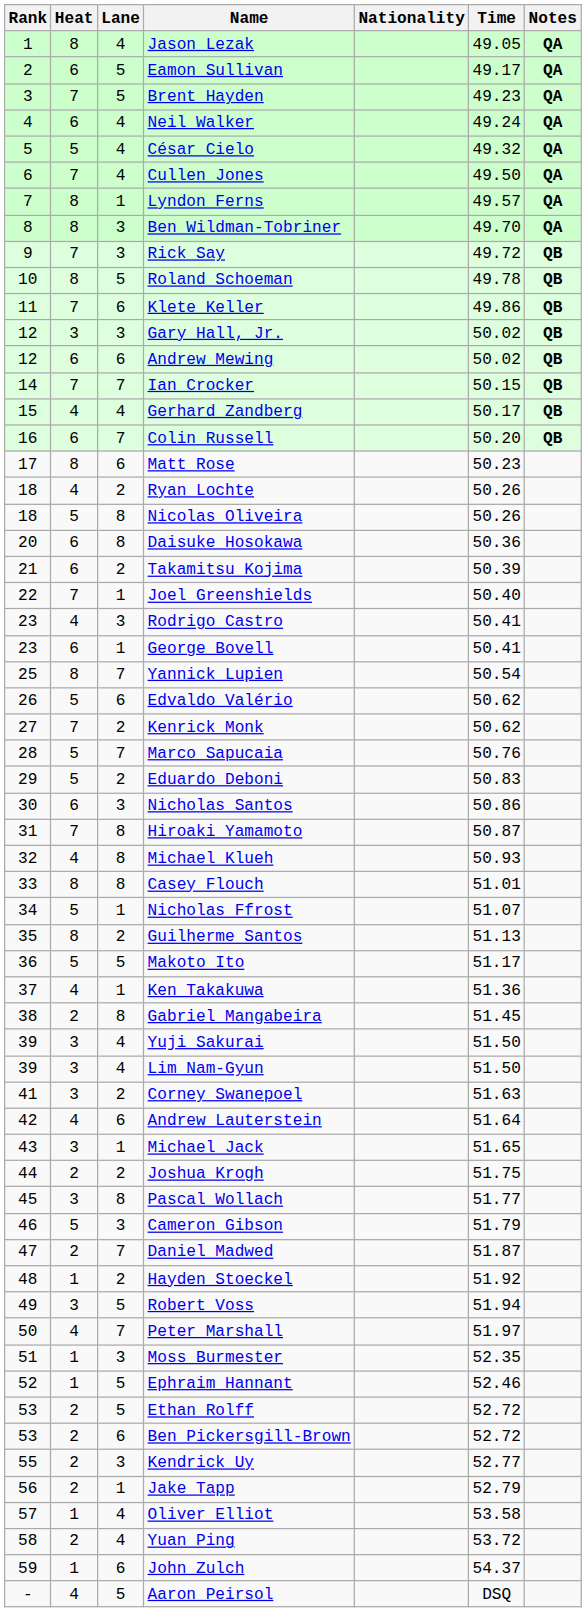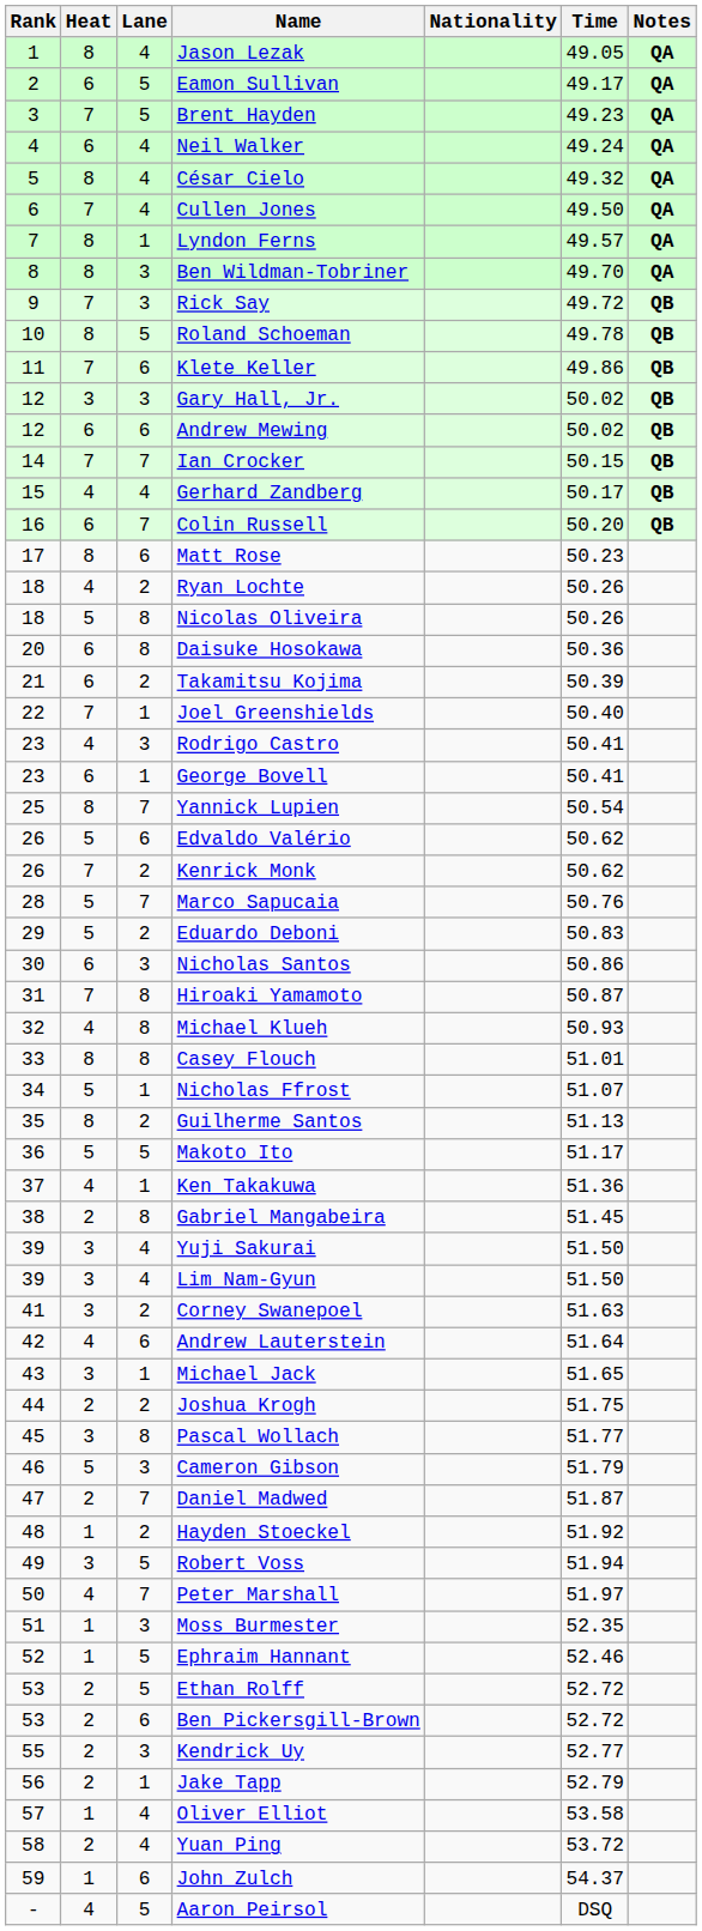 <table class="wikitable sortable" style="text-align:center">
 <tr>
 <th>Rank</th>
 <th>Heat</th>
 <th>Lane</th>
 <th>Name</th>
 <th>Nationality</th>
 <th>Time</th>
 <th>Notes</th>
 </tr>
 <tr bgcolor=ccffcc>
 <td>1</td>
 <td>8</td>
 <td>4</td>
 <td align=left><a href='#'>Jason Lezak</a></td>
 <td align=left></td>
 <td>49.05</td>
 <td><strong>QA</strong></td>
 </tr>
 <tr bgcolor=ccffcc>
 <td>2</td>
 <td>6</td>
 <td>5</td>
 <td align=left><a href='#'>Eamon Sullivan</a></td>
 <td align=left></td>
 <td>49.17</td>
 <td><strong>QA</strong></td>
 </tr>
 <tr bgcolor=ccffcc>
 <td>3</td>
 <td>7</td>
 <td>5</td>
 <td align=left><a href='#'>Brent Hayden</a></td>
 <td align=left></td>
 <td>49.23</td>
 <td><strong>QA</strong></td>
 </tr>
 <tr bgcolor=ccffcc>
 <td>4</td>
 <td>6</td>
 <td>4</td>
 <td align=left><a href='#'>Neil Walker</a></td>
 <td align=left></td>
 <td>49.24</td>
 <td><strong>QA</strong></td>
 </tr>
 <tr bgcolor=ccffcc>
 <td>5</td>
-<td>5</td>
+<td>8</td>
 <td>4</td>
 <td align=left><a href='#'>César Cielo</a></td>
 <td align=left></td>
 <td>49.32</td>
 <td><strong>QA</strong></td>
 </tr>
 <tr bgcolor=ccffcc>
 <td>6</td>
 <td>7</td>
 <td>4</td>
 <td align=left><a href='#'>Cullen Jones</a></td>
 <td align=left></td>
 <td>49.50</td>
 <td><strong>QA</strong></td>
 </tr>
 <tr bgcolor=ccffcc>
 <td>7</td>
 <td>8</td>
 <td>1</td>
 <td align=left><a href='#'>Lyndon Ferns</a></td>
 <td align=left></td>
 <td>49.57</td>
 <td><strong>QA</strong></td>
 </tr>
 <tr bgcolor=ccffcc>
 <td>8</td>
 <td>8</td>
 <td>3</td>
 <td align=left><a href='#'>Ben Wildman-Tobriner</a></td>
 <td align=left></td>
 <td>49.70</td>
 <td><strong>QA</strong></td>
 </tr>
 <tr bgcolor=ddffdd>
 <td>9</td>
 <td>7</td>
 <td>3</td>
 <td align=left><a href='#'>Rick Say</a></td>
 <td align=left></td>
 <td>49.72</td>
 <td><strong>QB</strong></td>
 </tr>
 <tr bgcolor=ddffdd>
 <td>10</td>
 <td>8</td>
 <td>5</td>
 <td align=left><a href='#'>Roland Schoeman</a></td>
 <td align=left></td>
 <td>49.78</td>
 <td><strong>QB</strong></td>
 </tr>
 <tr bgcolor=ddffdd>
 <td>11</td>
 <td>7</td>
 <td>6</td>
 <td align=left><a href='#'>Klete Keller</a></td>
 <td align=left></td>
 <td>49.86</td>
 <td><strong>QB</strong></td>
 </tr>
 <tr bgcolor=ddffdd>
 <td>12</td>
 <td>3</td>
 <td>3</td>
 <td align=left><a href='#'>Gary Hall, Jr.</a></td>
 <td align=left></td>
 <td>50.02</td>
 <td><strong>QB</strong></td>
 </tr>
 <tr bgcolor=ddffdd>
 <td>12</td>
 <td>6</td>
 <td>6</td>
 <td align=left><a href='#'>Andrew Mewing</a></td>
 <td align=left></td>
 <td>50.02</td>
 <td><strong>QB</strong></td>
 </tr>
 <tr bgcolor=ddffdd>
 <td>14</td>
 <td>7</td>
 <td>7</td>
 <td align=left><a href='#'>Ian Crocker</a></td>
 <td align=left></td>
 <td>50.15</td>
 <td><strong>QB</strong></td>
 </tr>
 <tr bgcolor=ddffdd>
 <td>15</td>
 <td>4</td>
 <td>4</td>
 <td align=left><a href='#'>Gerhard Zandberg</a></td>
 <td align=left></td>
 <td>50.17</td>
 <td><strong>QB</strong></td>
 </tr>
 <tr bgcolor=ddffdd>
 <td>16</td>
 <td>6</td>
 <td>7</td>
 <td align=left><a href='#'>Colin Russell</a></td>
 <td align=left></td>
 <td>50.20</td>
 <td><strong>QB</strong></td>
 </tr>
 <tr>
 <td>17</td>
 <td>8</td>
 <td>6</td>
 <td align=left><a href='#'>Matt Rose</a></td>
 <td align=left></td>
 <td>50.23</td>
 <td></td>
 </tr>
 <tr>
 <td>18</td>
 <td>4</td>
 <td>2</td>
 <td align=left><a href='#'>Ryan Lochte</a></td>
 <td align=left></td>
 <td>50.26</td>
 <td></td>
 </tr>
 <tr>
 <td>18</td>
 <td>5</td>
 <td>8</td>
 <td align=left><a href='#'>Nicolas Oliveira</a></td>
 <td align=left></td>
 <td>50.26</td>
 <td></td>
 </tr>
 <tr>
 <td>20</td>
 <td>6</td>
 <td>8</td>
 <td align=left><a href='#'>Daisuke Hosokawa</a></td>
 <td align=left></td>
 <td>50.36</td>
 <td></td>
 </tr>
 <tr>
 <td>21</td>
 <td>6</td>
 <td>2</td>
 <td align=left><a href='#'>Takamitsu Kojima</a></td>
 <td align=left></td>
 <td>50.39</td>
 <td></td>
 </tr>
 <tr>
 <td>22</td>
 <td>7</td>
 <td>1</td>
 <td align=left><a href='#'>Joel Greenshields</a></td>
 <td align=left></td>
 <td>50.40</td>
 <td></td>
 </tr>
 <tr>
 <td>23</td>
 <td>4</td>
 <td>3</td>
 <td align=left><a href='#'>Rodrigo Castro</a></td>
 <td align=left></td>
 <td>50.41</td>
 <td></td>
 </tr>
 <tr>
 <td>23</td>
 <td>6</td>
 <td>1</td>
 <td align=left><a href='#'>George Bovell</a></td>
 <td align=left></td>
 <td>50.41</td>
 <td></td>
 </tr>
 <tr>
 <td>25</td>
 <td>8</td>
 <td>7</td>
 <td align=left><a href='#'>Yannick Lupien</a></td>
 <td align=left></td>
 <td>50.54</td>
 <td></td>
 </tr>
 <tr>
 <td>26</td>
 <td>5</td>
 <td>6</td>
 <td align=left><a href='#'>Edvaldo Valério</a></td>
 <td align=left></td>
 <td>50.62</td>
 <td></td>
 </tr>
 <tr>
-<td>27</td>
+<td>26</td>
 <td>7</td>
 <td>2</td>
 <td align=left><a href='#'>Kenrick Monk</a></td>
 <td align=left></td>
 <td>50.62</td>
 <td></td>
 </tr>
 <tr>
 <td>28</td>
 <td>5</td>
 <td>7</td>
 <td align=left><a href='#'>Marco Sapucaia</a></td>
 <td align=left></td>
 <td>50.76</td>
 <td></td>
 </tr>
 <tr>
 <td>29</td>
 <td>5</td>
 <td>2</td>
 <td align=left><a href='#'>Eduardo Deboni</a></td>
 <td align=left></td>
 <td>50.83</td>
 <td></td>
 </tr>
 <tr>
 <td>30</td>
 <td>6</td>
 <td>3</td>
 <td align=left><a href='#'>Nicholas Santos</a></td>
 <td align=left></td>
 <td>50.86</td>
 <td></td>
 </tr>
 <tr>
 <td>31</td>
 <td>7</td>
 <td>8</td>
 <td align=left><a href='#'>Hiroaki Yamamoto</a></td>
 <td align=left></td>
 <td>50.87</td>
 <td></td>
 </tr>
 <tr>
 <td>32</td>
 <td>4</td>
 <td>8</td>
 <td align=left><a href='#'>Michael Klueh</a></td>
 <td align=left></td>
 <td>50.93</td>
 <td></td>
 </tr>
 <tr>
 <td>33</td>
 <td>8</td>
 <td>8</td>
 <td align=left><a href='#'>Casey Flouch</a></td>
 <td align=left></td>
 <td>51.01</td>
 <td></td>
 </tr>
 <tr>
 <td>34</td>
 <td>5</td>
 <td>1</td>
 <td align=left><a href='#'>Nicholas Ffrost</a></td>
 <td align=left></td>
 <td>51.07</td>
 <td></td>
 </tr>
 <tr>
 <td>35</td>
 <td>8</td>
 <td>2</td>
 <td align=left><a href='#'>Guilherme Santos</a></td>
 <td align=left></td>
 <td>51.13</td>
 <td></td>
 </tr>
 <tr>
 <td>36</td>
 <td>5</td>
 <td>5</td>
 <td align=left><a href='#'>Makoto Ito</a></td>
 <td align=left></td>
 <td>51.17</td>
 <td></td>
 </tr>
 <tr>
 <td>37</td>
 <td>4</td>
 <td>1</td>
 <td align=left><a href='#'>Ken Takakuwa</a></td>
 <td align=left></td>
 <td>51.36</td>
 <td></td>
 </tr>
 <tr>
 <td>38</td>
 <td>2</td>
 <td>8</td>
 <td align=left><a href='#'>Gabriel Mangabeira</a></td>
 <td align=left></td>
 <td>51.45</td>
 <td></td>
 </tr>
 <tr>
 <td>39</td>
 <td>3</td>
 <td>4</td>
 <td align=left><a href='#'>Yuji Sakurai</a></td>
 <td align=left></td>
 <td>51.50</td>
 <td></td>
 </tr>
 <tr>
 <td>39</td>
 <td>3</td>
 <td>4</td>
 <td align=left><a href='#'>Lim Nam-Gyun</a></td>
 <td align=left></td>
 <td>51.50</td>
 <td></td>
 </tr>
 <tr>
 <td>41</td>
 <td>3</td>
 <td>2</td>
 <td align=left><a href='#'>Corney Swanepoel</a></td>
 <td align=left></td>
 <td>51.63</td>
 <td></td>
 </tr>
 <tr>
 <td>42</td>
 <td>4</td>
 <td>6</td>
 <td align=left><a href='#'>Andrew Lauterstein</a></td>
 <td align=left></td>
 <td>51.64</td>
 <td></td>
 </tr>
 <tr>
 <td>43</td>
 <td>3</td>
 <td>1</td>
 <td align=left><a href='#'>Michael Jack</a></td>
 <td align=left></td>
 <td>51.65</td>
 <td></td>
 </tr>
 <tr>
 <td>44</td>
 <td>2</td>
 <td>2</td>
 <td align=left><a href='#'>Joshua Krogh</a></td>
 <td align=left></td>
 <td>51.75</td>
 <td></td>
 </tr>
 <tr>
 <td>45</td>
 <td>3</td>
 <td>8</td>
 <td align=left><a href='#'>Pascal Wollach</a></td>
 <td align=left></td>
 <td>51.77</td>
 <td></td>
 </tr>
 <tr>
 <td>46</td>
 <td>5</td>
 <td>3</td>
 <td align=left><a href='#'>Cameron Gibson</a></td>
 <td align=left></td>
 <td>51.79</td>
 <td></td>
 </tr>
 <tr>
 <td>47</td>
 <td>2</td>
 <td>7</td>
 <td align=left><a href='#'>Daniel Madwed</a></td>
 <td align=left></td>
 <td>51.87</td>
 <td></td>
 </tr>
 <tr>
 <td>48</td>
 <td>1</td>
 <td>2</td>
 <td align=left><a href='#'>Hayden Stoeckel</a></td>
 <td align=left></td>
 <td>51.92</td>
 <td></td>
 </tr>
 <tr>
 <td>49</td>
 <td>3</td>
 <td>5</td>
 <td align=left><a href='#'>Robert Voss</a></td>
 <td align=left></td>
 <td>51.94</td>
 <td></td>
 </tr>
 <tr>
 <td>50</td>
 <td>4</td>
 <td>7</td>
 <td align=left><a href='#'>Peter Marshall</a></td>
 <td align=left></td>
 <td>51.97</td>
 <td></td>
 </tr>
 <tr>
 <td>51</td>
 <td>1</td>
 <td>3</td>
 <td align=left><a href='#'>Moss Burmester</a></td>
 <td align=left></td>
 <td>52.35</td>
 <td></td>
 </tr>
 <tr>
 <td>52</td>
 <td>1</td>
 <td>5</td>
 <td align=left><a href='#'>Ephraim Hannant</a></td>
 <td align=left></td>
 <td>52.46</td>
 <td></td>
 </tr>
 <tr>
 <td>53</td>
 <td>2</td>
 <td>5</td>
 <td align=left><a href='#'>Ethan Rolff</a></td>
 <td align=left></td>
 <td>52.72</td>
 <td></td>
 </tr>
 <tr>
 <td>53</td>
 <td>2</td>
 <td>6</td>
 <td align=left><a href='#'>Ben Pickersgill-Brown</a></td>
 <td align=left></td>
 <td>52.72</td>
 <td></td>
 </tr>
 <tr>
 <td>55</td>
 <td>2</td>
 <td>3</td>
 <td align=left><a href='#'>Kendrick Uy</a></td>
 <td align=left></td>
 <td>52.77</td>
 <td></td>
 </tr>
 <tr>
 <td>56</td>
 <td>2</td>
 <td>1</td>
 <td align=left><a href='#'>Jake Tapp</a></td>
 <td align=left></td>
 <td>52.79</td>
 <td></td>
 </tr>
 <tr>
 <td>57</td>
 <td>1</td>
 <td>4</td>
 <td align=left><a href='#'>Oliver Elliot</a></td>
 <td align=left></td>
 <td>53.58</td>
 <td></td>
 </tr>
 <tr>
 <td>58</td>
 <td>2</td>
 <td>4</td>
 <td align=left><a href='#'>Yuan Ping</a></td>
 <td align=left></td>
 <td>53.72</td>
 <td></td>
 </tr>
 <tr>
 <td>59</td>
 <td>1</td>
 <td>6</td>
 <td align=left><a href='#'>John Zulch</a></td>
 <td align=left></td>
 <td>54.37</td>
 <td></td>
 </tr>
 <tr>
 <td>-</td>
 <td>4</td>
 <td>5</td>
 <td align=left><a href='#'>Aaron Peirsol</a></td>
 <td align=left></td>
 <td>DSQ</td>
 <td></td>
 </tr>
 </table>
